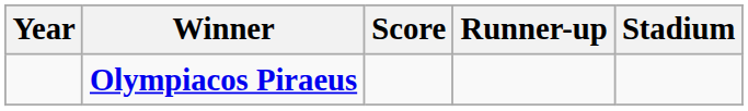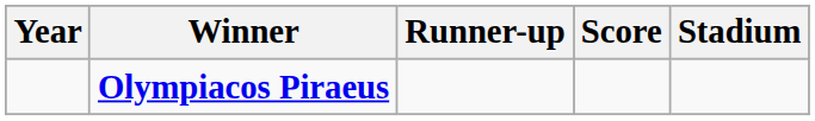 <table class = "wikitable">
 <tr>
 <th>Year</th>
 <th>Winner</th>
+<th>Runner-up</th>
 <th>Score</th>
-<th>Runner-up</th>
 <th>Stadium</th>
 </tr>
 <tr>
 <td></td>
 <td><strong><a href='#'>Olympiacos Piraeus</a></strong></td>
 <td></td>
 <td></td>
 <td></td>
 </tr>
 </table>
